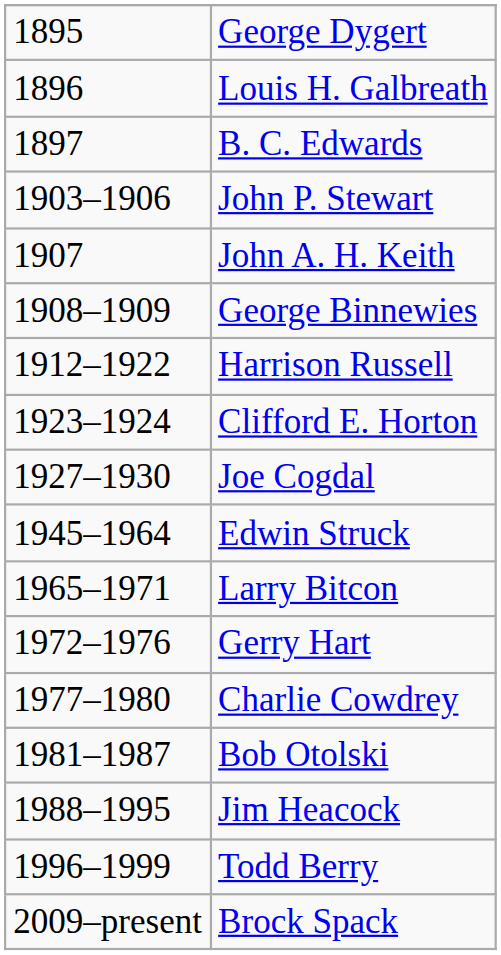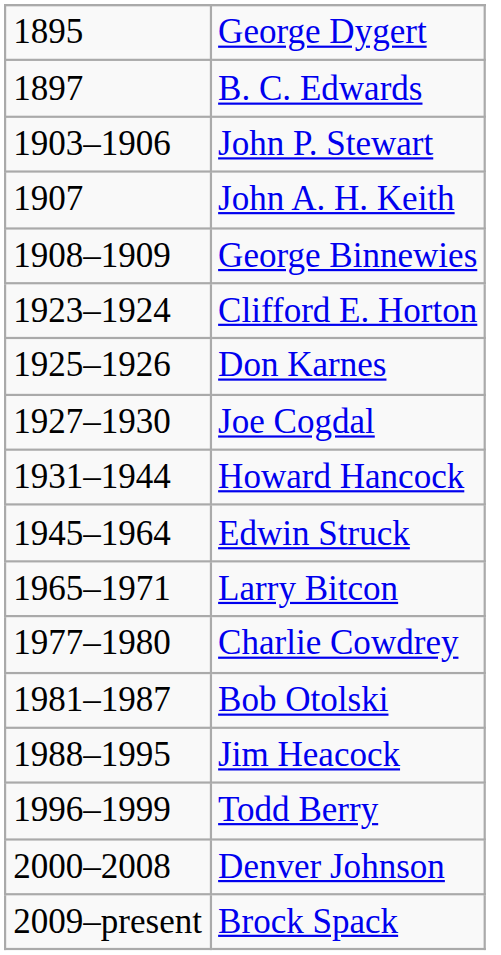 <table class="wikitable">
 <tr>
 </tr>
 <tr>
 <td>1895</td>
 <td><a href='#'>George Dygert</a></td>
-</tr>
-<tr>
-<td>1896</td>
-<td><a href='#'>Louis H. Galbreath</a></td>
 </tr>
 <tr>
 <td>1897</td>
 <td><a href='#'>B. C. Edwards</a></td>
 </tr>
 <tr>
 <td>1903–1906</td>
 <td><a href='#'>John P. Stewart</a></td>
 </tr>
 <tr>
 <td>1907</td>
 <td><a href='#'>John A. H. Keith</a></td>
 </tr>
 <tr>
 <td>1908–1909</td>
 <td><a href='#'>George Binnewies</a></td>
 </tr>
 <tr>
-<td>1912–1922</td>
-<td><a href='#'>Harrison Russell</a></td>
-</tr>
-<tr>
 <td>1923–1924</td>
 <td><a href='#'>Clifford E. Horton</a></td>
 </tr>
 <tr>
+<td>1925–1926</td>
+<td><a href='#'>Don Karnes</a></td>
+</tr>
+<tr>
 <td>1927–1930</td>
 <td><a href='#'>Joe Cogdal</a></td>
+</tr>
+<tr>
+<td>1931–1944</td>
+<td><a href='#'>Howard Hancock</a></td>
 </tr>
 <tr>
 <td>1945–1964</td>
 <td><a href='#'>Edwin Struck</a></td>
 </tr>
 <tr>
 <td>1965–1971</td>
 <td><a href='#'>Larry Bitcon</a></td>
-</tr>
-<tr>
-<td>1972–1976</td>
-<td><a href='#'>Gerry Hart</a></td>
 </tr>
 <tr>
 <td>1977–1980</td>
 <td><a href='#'>Charlie Cowdrey</a></td>
 </tr>
 <tr>
 <td>1981–1987</td>
 <td><a href='#'>Bob Otolski</a></td>
 </tr>
 <tr>
 <td>1988–1995</td>
 <td><a href='#'>Jim Heacock</a></td>
 </tr>
 <tr>
 <td>1996–1999</td>
 <td><a href='#'>Todd Berry</a></td>
 </tr>
 <tr>
+<td>2000–2008</td>
+<td><a href='#'>Denver Johnson</a></td>
+</tr>
+<tr>
 <td>2009–present</td>
 <td><a href='#'>Brock Spack</a></td>
 </tr>
 </table>
